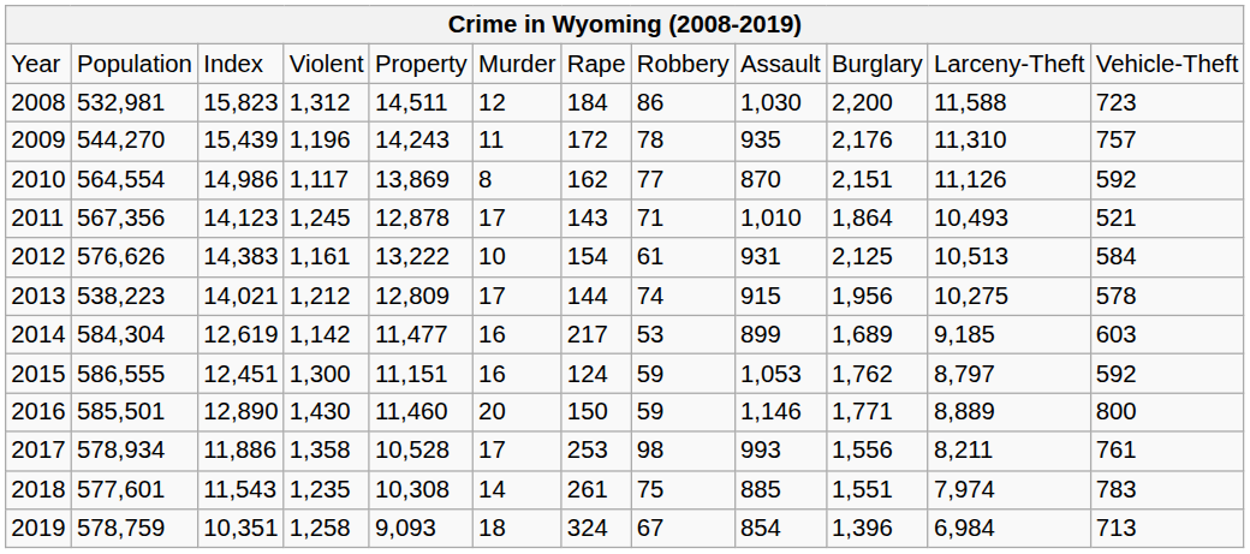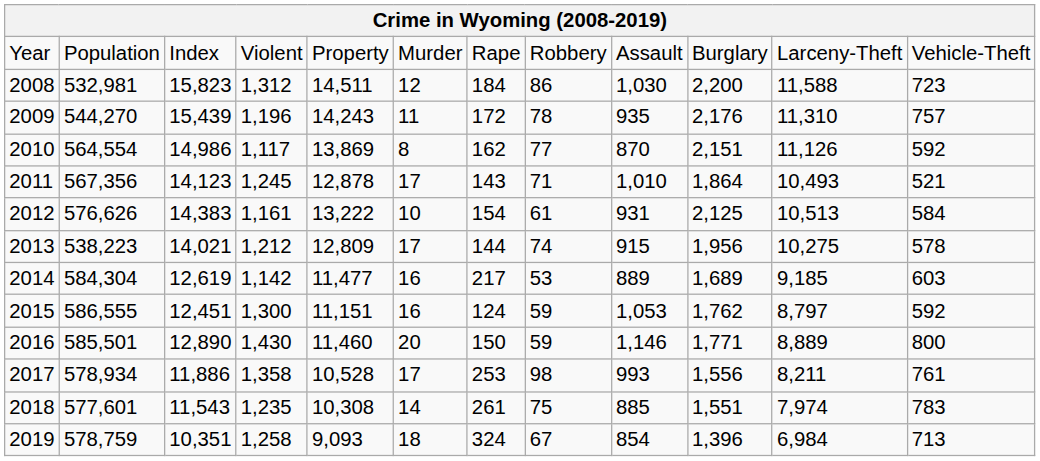 <table class="wikitable">
 <tr>
 <th colspan="12">Crime in Wyoming (2008-2019)</th>
 </tr>
 <tr>
 <td>Year</td>
 <td>Population</td>
 <td>Index</td>
 <td>Violent </td>
 <td>Property</td>
 <td>Murder</td>
 <td>Rape</td>
 <td>Robbery</td>
 <td>Assault</td>
 <td>Burglary</td>
 <td>Larceny-Theft</td>
 <td>Vehicle-Theft</td>
 </tr>
 <tr>
 <td>2008</td>
 <td>532,981</td>
 <td>15,823</td>
 <td>1,312</td>
 <td>14,511</td>
 <td>12</td>
 <td>184</td>
 <td>86</td>
 <td>1,030</td>
 <td>2,200</td>
 <td>11,588</td>
 <td>723</td>
 </tr>
 <tr>
 <td>2009</td>
 <td>544,270</td>
 <td>15,439</td>
 <td>1,196</td>
 <td>14,243</td>
 <td>11</td>
 <td>172</td>
 <td>78</td>
 <td>935</td>
 <td>2,176</td>
 <td>11,310</td>
 <td>757</td>
 </tr>
 <tr>
 <td>2010</td>
 <td>564,554</td>
 <td>14,986</td>
 <td>1,117</td>
 <td>13,869</td>
 <td>8</td>
 <td>162</td>
 <td>77</td>
 <td>870</td>
 <td>2,151</td>
 <td>11,126</td>
 <td>592</td>
 </tr>
 <tr>
 <td>2011</td>
 <td>567,356</td>
 <td>14,123</td>
 <td>1,245</td>
 <td>12,878</td>
 <td>17</td>
 <td>143</td>
 <td>71</td>
 <td>1,010</td>
 <td>1,864</td>
 <td>10,493</td>
 <td>521</td>
 </tr>
 <tr>
 <td>2012</td>
 <td>576,626</td>
 <td>14,383</td>
 <td>1,161</td>
 <td>13,222</td>
 <td>10</td>
 <td>154</td>
 <td>61</td>
 <td>931</td>
 <td>2,125</td>
 <td>10,513</td>
 <td>584</td>
 </tr>
 <tr>
 <td>2013</td>
 <td>538,223</td>
 <td>14,021</td>
 <td>1,212</td>
 <td>12,809</td>
 <td>17</td>
 <td>144</td>
 <td>74</td>
 <td>915</td>
 <td>1,956</td>
 <td>10,275</td>
 <td>578</td>
 </tr>
 <tr>
 <td>2014</td>
 <td>584,304</td>
 <td>12,619</td>
 <td>1,142</td>
 <td>11,477</td>
 <td>16</td>
 <td>217</td>
 <td>53</td>
-<td>899</td>
+<td>889</td>
 <td>1,689</td>
 <td>9,185</td>
 <td>603</td>
 </tr>
 <tr>
 <td>2015</td>
 <td>586,555</td>
 <td>12,451</td>
 <td>1,300</td>
 <td>11,151</td>
 <td>16</td>
 <td>124</td>
 <td>59</td>
 <td>1,053</td>
 <td>1,762</td>
 <td>8,797</td>
 <td>592</td>
 </tr>
 <tr>
 <td>2016</td>
 <td>585,501</td>
 <td>12,890</td>
 <td>1,430</td>
 <td>11,460</td>
 <td>20</td>
 <td>150</td>
 <td>59</td>
 <td>1,146</td>
 <td>1,771</td>
 <td>8,889</td>
 <td>800</td>
 </tr>
 <tr>
 <td>2017</td>
 <td>578,934</td>
 <td>11,886</td>
 <td>1,358</td>
 <td>10,528</td>
 <td>17</td>
 <td>253</td>
 <td>98</td>
 <td>993</td>
 <td>1,556</td>
 <td>8,211</td>
 <td>761</td>
 </tr>
 <tr>
 <td>2018</td>
 <td>577,601</td>
 <td>11,543</td>
 <td>1,235</td>
 <td>10,308</td>
 <td>14</td>
 <td>261</td>
 <td>75</td>
 <td>885</td>
 <td>1,551</td>
 <td>7,974</td>
 <td>783</td>
 </tr>
 <tr>
 <td>2019</td>
 <td>578,759</td>
 <td>10,351</td>
 <td>1,258</td>
 <td>9,093</td>
 <td>18</td>
 <td>324</td>
 <td>67</td>
 <td>854</td>
 <td>1,396</td>
 <td>6,984</td>
 <td>713</td>
 </tr>
 </table>
